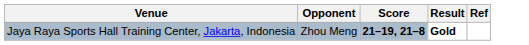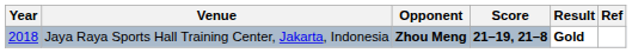 <table class="sortable wikitable" style="font-size: 90%;">
 <tr>
+<th>Year</th>
 <th>Venue</th>
 <th>Opponent</th>
 <th>Score</th>
 <th>Result</th>
 <th>Ref</th>
 </tr>
 <tr style="background:#AABBCC">
+<td align="center"><a href='#'>2018</a></td>
 <td align="left">Jaya Raya Sports Hall Training Center, <a href='#'>Jakarta</a>, Indonesia</td>
-<td align="left"> Zhou Meng</td>
+<td align="left"><strong> Zhou Meng</strong></td>
 <td align="left"><strong>21–19, 21–8</strong></td>
 <td style="text-align:left; background:white"> <strong>Gold</strong></td>
 <td style="text-align:center; background:white"></td>
 </tr>
 </table>
